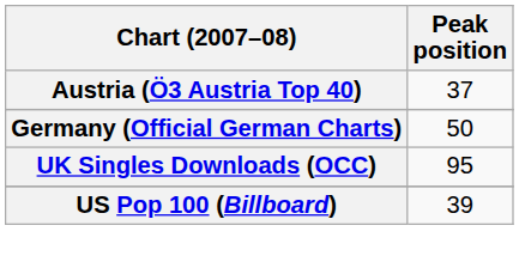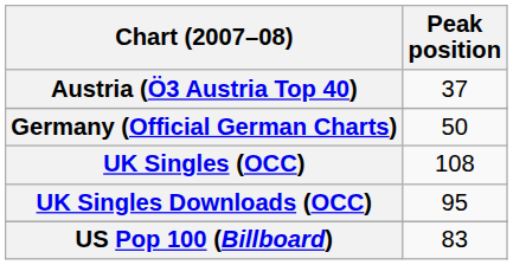 <table class="wikitable sortable plainrowheaders" style="text-align:center">
 <tr>
 <th scope="col">Chart (2007–08)</th>
 <th scope="col">Peak<br>position</th>
 </tr>
 <tr>
 <th scope="row">Austria (<a href='#'>Ö3 Austria Top 40</a>)</th>
 <td>37</td>
 </tr>
 <tr>
 </tr>
 <tr>
 </tr>
 <tr>
 <th scope="row">Germany (<a href='#'>Official German Charts</a>)</th>
 <td>50</td>
 </tr>
 <tr>
+<th scope="row"><a href='#'>UK Singles</a> (<a href='#'>OCC</a>)</th>
+<td>108</td>
+</tr>
+<tr>
 <th scope="row"><a href='#'>UK Singles Downloads</a> (<a href='#'>OCC</a>)</th>
 <td>95</td>
 </tr>
 <tr>
 </tr>
 <tr>
 </tr>
 <tr>
 <th scope="row">US <a href='#'>Pop 100</a> (<em><a href='#'>Billboard</a></em>)</th>
-<td>39</td>
+<td>83</td>
 </tr>
 </table>
